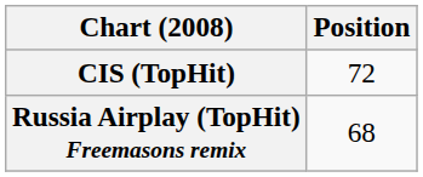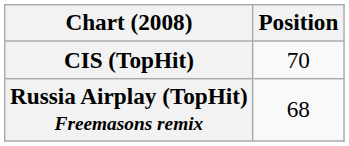 <table class="wikitable plainrowheaders" style="text-align:center">
 <tr>
 <th scope="col">Chart (2008)</th>
 <th scope="col">Position</th>
 </tr>
 <tr>
 <th scope="row">CIS (TopHit)</th>
-<td>72</td>
+<td>70</td>
 </tr>
 <tr>
 <th scope="row">Russia Airplay (TopHit)<br><small><em>Freemasons remix</em></small></th>
 <td>68</td>
 </tr>
 </table>
